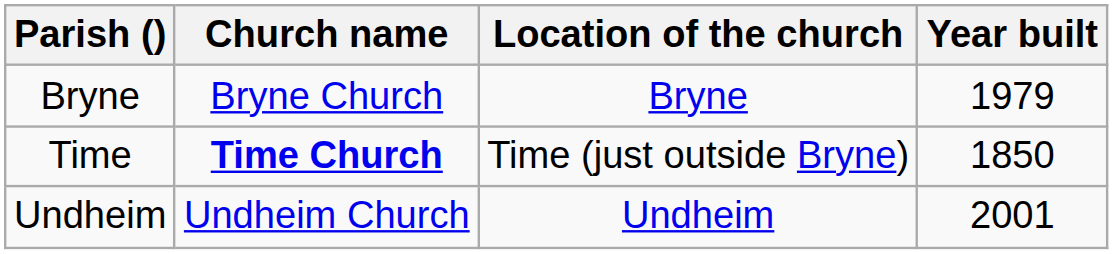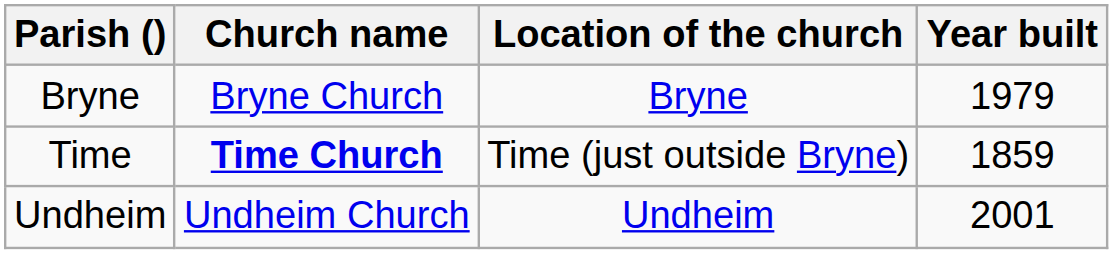 <table class="wikitable" style="text-align:center">
 <tr>
 <th>Parish ()</th>
 <th>Church name</th>
 <th>Location of the church</th>
 <th>Year built</th>
 </tr>
 <tr>
 <td rowspan="1">Bryne</td>
 <td><a href='#'>Bryne Church</a></td>
 <td><a href='#'>Bryne</a></td>
 <td>1979</td>
 </tr>
 <tr>
 <td rowspan="1">Time</td>
 <td><strong><a href='#'>Time Church</a></strong></td>
 <td>Time (just outside <a href='#'>Bryne</a>)</td>
-<td>1850</td>
+<td>1859</td>
 </tr>
 <tr>
 <td rowspan="1">Undheim</td>
 <td><a href='#'>Undheim Church</a></td>
 <td><a href='#'>Undheim</a></td>
 <td>2001</td>
 </tr>
 </table>
